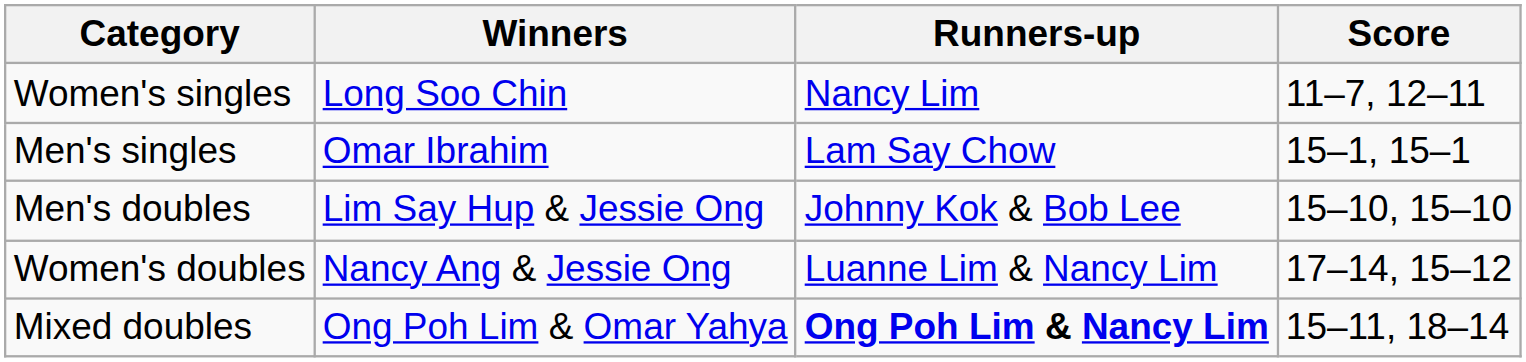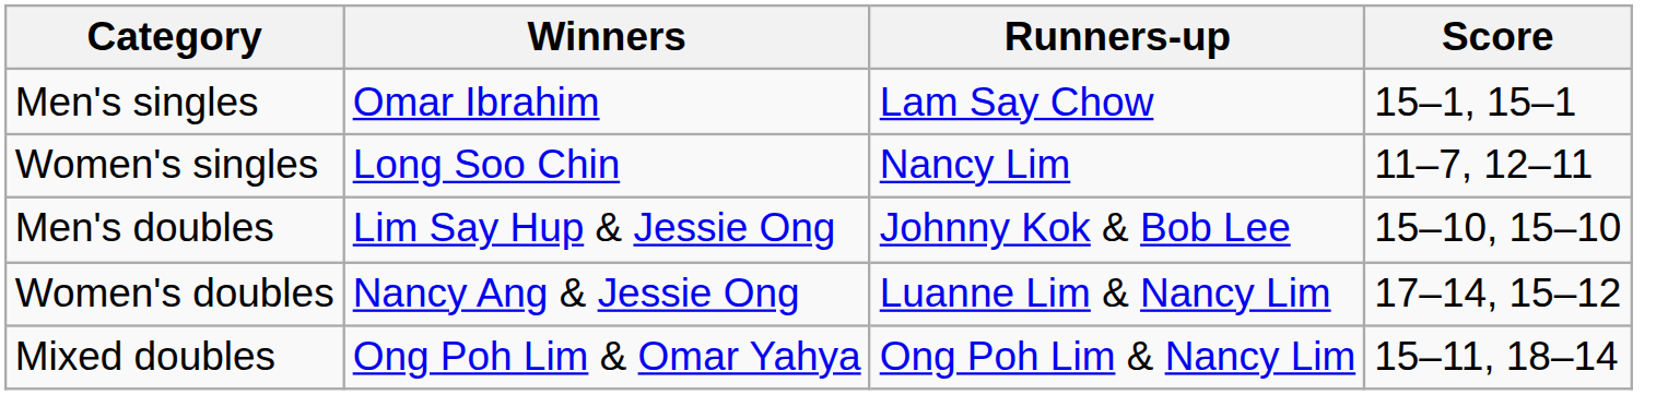 <table class="wikitable">
 <tr>
 <th>Category</th>
 <th>Winners</th>
 <th>Runners-up</th>
 <th>Score</th>
 </tr>
 <tr>
+<td>Men's singles</td>
+<td> <a href='#'>Omar Ibrahim</a></td>
+<td> <a href='#'>Lam Say Chow</a></td>
+<td>15–1, 15–1</td>
+</tr>
+<tr>
 <td>Women's singles</td>
 <td> <a href='#'>Long Soo Chin</a></td>
 <td> <a href='#'>Nancy Lim</a></td>
 <td>11–7, 12–11</td>
-</tr>
-<tr>
-<td>Men's singles</td>
-<td> <a href='#'>Omar Ibrahim</a></td>
-<td> <a href='#'>Lam Say Chow</a></td>
-<td>15–1, 15–1</td>
 </tr>
 <tr>
 <td>Men's doubles</td>
 <td> <a href='#'>Lim Say Hup</a> &  <a href='#'>Jessie Ong</a></td>
 <td> <a href='#'>Johnny Kok</a> & <a href='#'>Bob Lee</a></td>
 <td>15–10, 15–10</td>
 </tr>
 <tr>
 <td>Women's doubles</td>
 <td> <a href='#'>Nancy Ang</a> & <a href='#'>Jessie Ong</a></td>
 <td> <a href='#'>Luanne Lim</a> & <a href='#'>Nancy Lim</a></td>
 <td>17–14, 15–12</td>
 </tr>
 <tr>
 <td>Mixed doubles</td>
 <td> <a href='#'>Ong Poh Lim</a> &  <a href='#'>Omar Yahya</a></td>
-<td><strong> <a href='#'>Ong Poh Lim</a> & <a href='#'>Nancy Lim</a></strong></td>
+<td> <a href='#'>Ong Poh Lim</a> & <a href='#'>Nancy Lim</a></td>
 <td>15–11, 18–14</td>
 </tr>
 </table>
